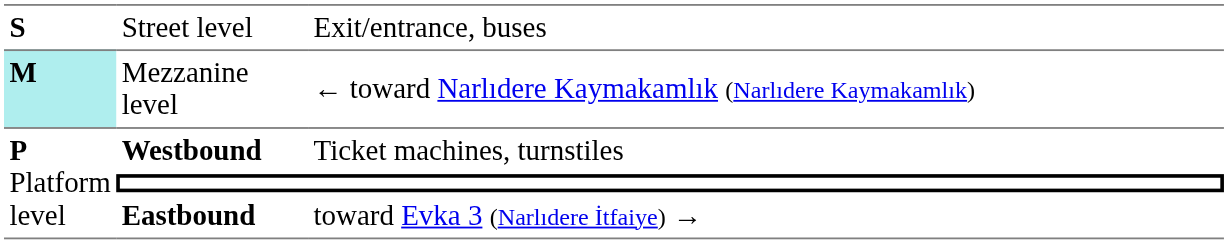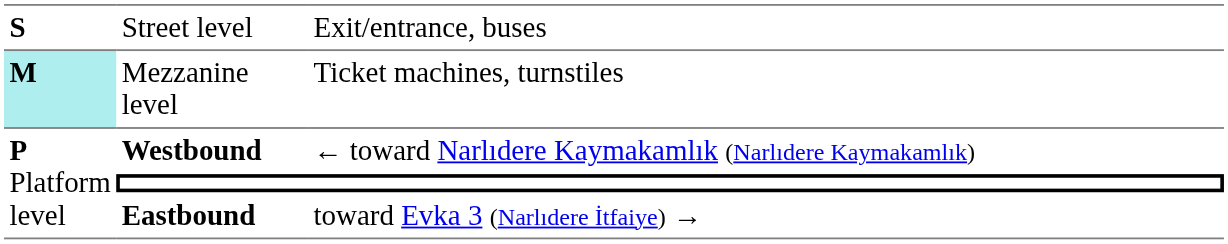 <table table border=0 cellspacing=0 cellpadding=3>
 <tr>
 <td style="border-top:solid 1px gray;" width=50 valign=top><strong>S</strong></td>
 <td style="border-top:solid 1px gray;" width=100 valign=top>Street level</td>
 <td style="border-top:solid 1px gray;" width=500 valign=top>Exit/entrance, buses</td>
 </tr>
 <tr>
 <td style="background: paleturquoise; border-top:solid 1px gray;" width=50 valign=top><strong>M</strong></td>
 <td style="border-top:solid 1px gray;" width=100 valign=top>Mezzanine level</td>
-<td style="border-top:solid 1px gray;" width=500>←  toward <a href='#'>Narlıdere Kaymakamlık</a> <small>(<a href='#'>Narlıdere Kaymakamlık</a>)</small></td>
+<td style="border-top:solid 1px gray;" width=500 valign=top>Ticket machines, turnstiles</td>
 </tr>
 <tr>
 <td style="border-top:solid 1px gray;border-bottom:solid 1px gray;" width=50 rowspan=3 valign=top><strong>P</strong><br>Platform level</td>
 <td style="border-top:solid 1px gray;" width=100><strong>Westbound</strong></td>
-<td style="border-top:solid 1px gray;" width=500 valign=top>Ticket machines, turnstiles</td>
+<td style="border-top:solid 1px gray;" width=500>←  toward <a href='#'>Narlıdere Kaymakamlık</a> <small>(<a href='#'>Narlıdere Kaymakamlık</a>)</small></td>
 </tr>
 <tr>
 <td style="border-top:solid 2px black;border-right:solid 2px black;border-left:solid 2px black;border-bottom:solid 2px black;text-align:center;" colspan=2></td>
 </tr>
 <tr>
 <td style="border-bottom:solid 1px gray;" width=100><strong>Eastbound</strong></td>
 <td style="border-bottom:solid 1px gray;" width=500> toward <a href='#'>Evka 3</a> <small>(<a href='#'>Narlıdere İtfaiye</a>)</small> →</td>
 </tr>
 </table>
